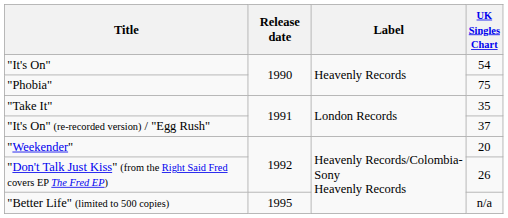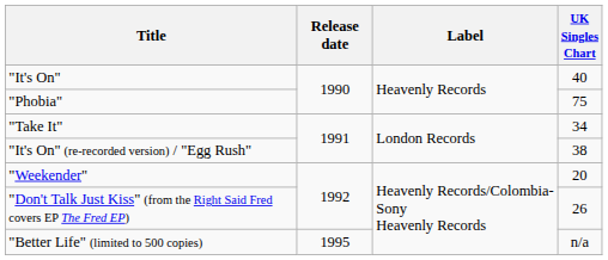 <table class="wikitable" style="font-size:95%">
 <tr>
 <th>Title</th>
 <th>Release date</th>
 <th>Label</th>
 <th width="35"><small><a href='#'>UK Singles Chart</a></small></th>
 </tr>
 <tr>
 <td align=left>"It's On"</td>
 <td style="text-align:center;" rowspan="2">1990</td>
 <td style="text-align:left;" rowspan="2">Heavenly Records</td>
-<td align=center>54</td>
+<td align=center>40</td>
 </tr>
 <tr>
 <td align=left>"Phobia"</td>
 <td align=center>75</td>
 </tr>
 <tr>
 <td align=left>"Take It"</td>
 <td style="text-align:center;" rowspan="2">1991</td>
 <td style="text-align:left;" rowspan="2">London Records</td>
-<td align=center>35</td>
+<td align=center>34</td>
 </tr>
 <tr>
 <td align=left>"It's On" <small>(re-recorded version)</small> / "Egg Rush"</td>
-<td align=center>37</td>
+<td align=center>38</td>
 </tr>
 <tr>
 <td align=left>"<a href='#'>Weekender</a>"</td>
 <td style="text-align:center;" rowspan="2">1992</td>
 <td style="text-align:left;" rowspan="3">Heavenly Records/Colombia-Sony<br>Heavenly Records</td>
 <td align=center>20</td>
 </tr>
 <tr>
 <td align=left>"<a href='#'>Don't Talk Just Kiss</a>" <small>(from the <a href='#'>Right Said Fred</a> covers EP <em><a href='#'>The Fred EP</a></em>)</small></td>
 <td align=center>26</td>
 </tr>
 <tr>
 <td align=left>"Better Life" <small>(limited to 500 copies)</small></td>
 <td align=center>1995</td>
 <td align=center>n/a</td>
 </tr>
 </table>
